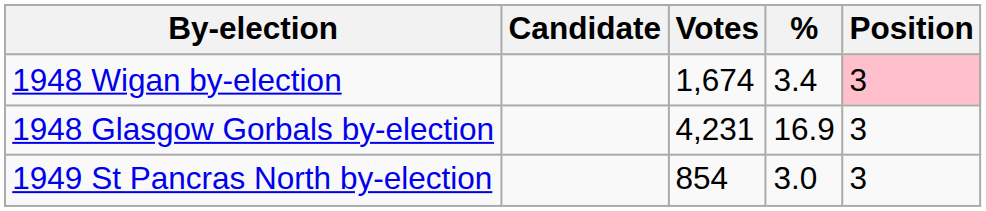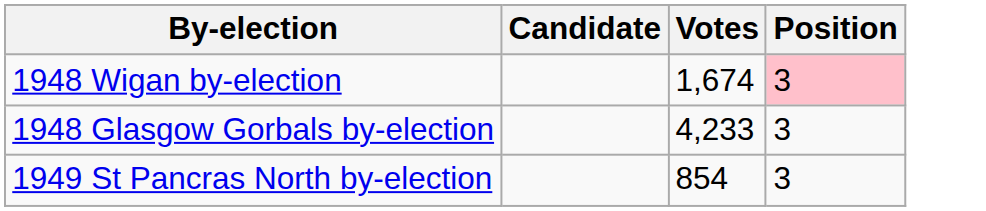 <table class="wikitable sortable">
 <tr>
 <th>By-election</th>
 <th>Candidate</th>
 <th>Votes</th>
-<th>%</th>
 <th>Position</th>
 </tr>
 <tr>
 <td><a href='#'>1948 Wigan by-election</a></td>
 <td></td>
 <td>1,674</td>
-<td>3.4</td>
 <td style="background: pink;">3</td>
 </tr>
 <tr>
 <td><a href='#'>1948 Glasgow Gorbals by-election</a></td>
 <td></td>
-<td>4,231</td>
-<td>16.9</td>
+<td>4,233</td>
 <td>3</td>
 </tr>
 <tr>
 <td><a href='#'>1949 St Pancras North by-election</a></td>
 <td></td>
 <td>854</td>
-<td>3.0</td>
 <td>3</td>
 </tr>
 </table>
